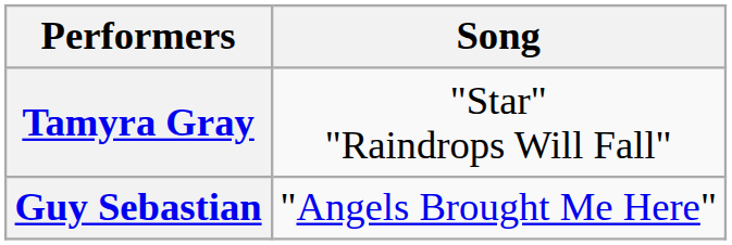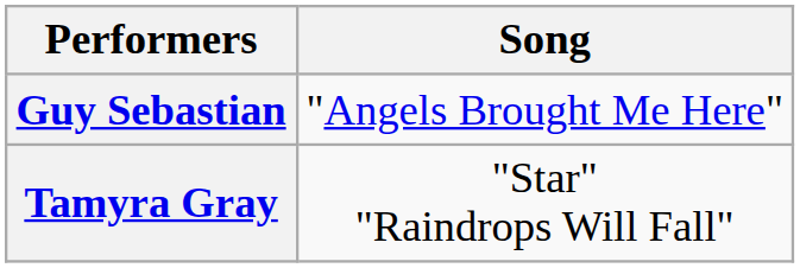 <table class="wikitable unsortable" style="text-align:center;">
 <tr>
 <th scope="col">Performers</th>
 <th scope="col">Song</th>
 </tr>
 <tr>
+<th scope="row"><a href='#'>Guy Sebastian</a></th>
+<td>"<a href='#'>Angels Brought Me Here</a>"</td>
+</tr>
+<tr>
 <th scope="row"><a href='#'>Tamyra Gray</a></th>
 <td>"Star"<br>"Raindrops Will Fall"</td>
 </tr>
-<tr>
-<th scope="row"><a href='#'>Guy Sebastian</a></th>
-<td>"<a href='#'>Angels Brought Me Here</a>"</td>
-</tr>
 </table>
